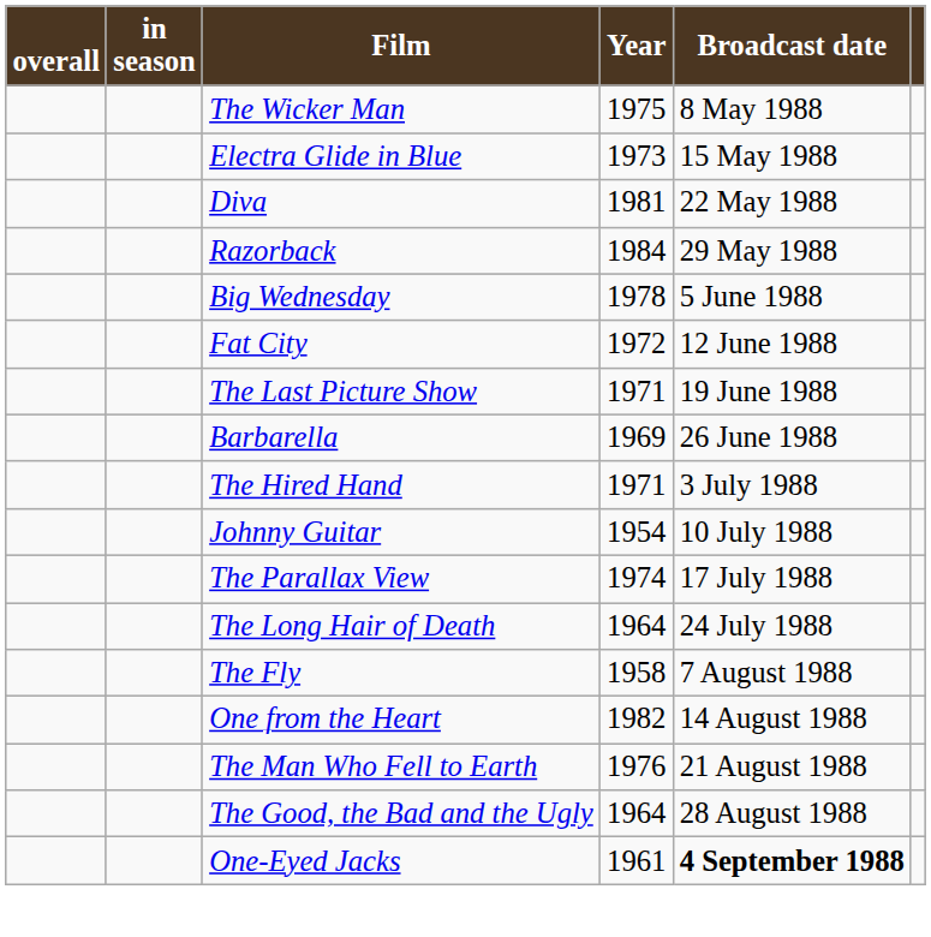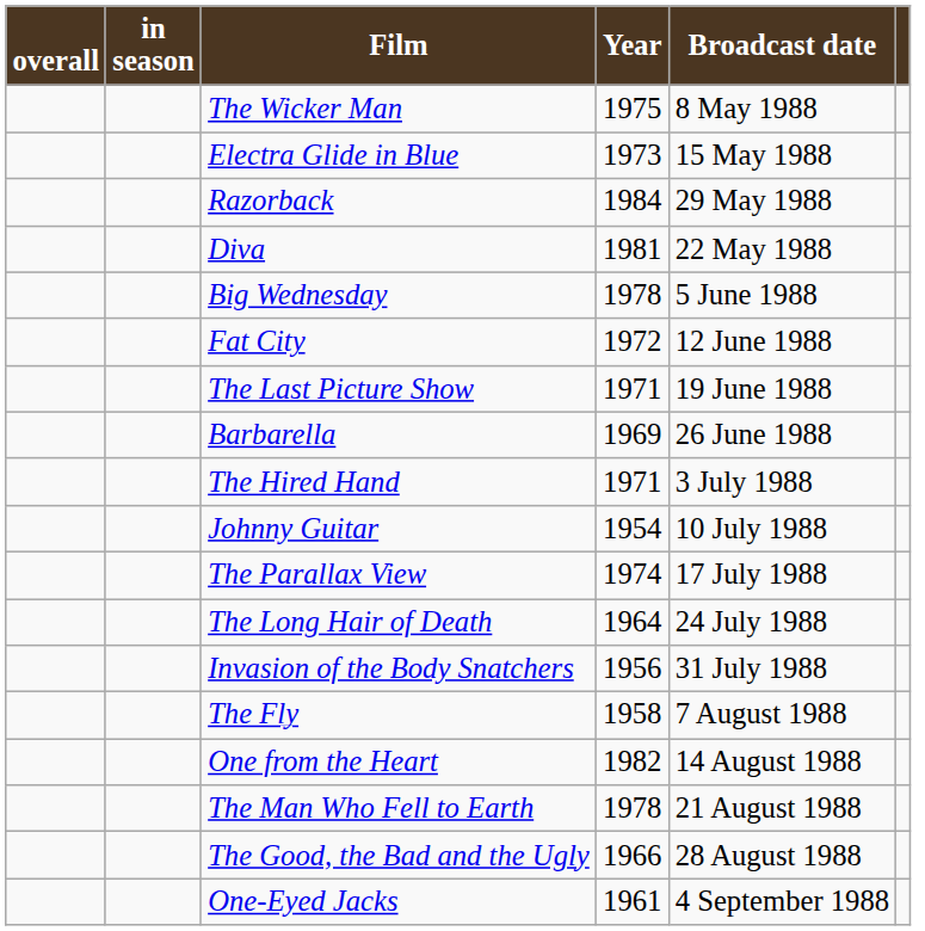 <table class="wikitable">
 <tr>
 <th style="background-color: #4B3621; color:white"><br>overall</th>
 <th style="background-color: #4B3621; color:white"> in<br>season</th>
 <th style="background-color: #4B3621; color:white">Film</th>
 <th style="background-color: #4B3621; color:white">Year</th>
 <th style="background-color: #4B3621; color:white">Broadcast date</th>
 <th style="background-color: #4B3621; color:white"></th>
 </tr>
 <tr>
 <td></td>
 <td></td>
 <td><em><a href='#'>The Wicker Man</a></em></td>
 <td>1975</td>
 <td>8 May 1988</td>
 <td></td>
 </tr>
 <tr>
 <td></td>
 <td></td>
 <td><em><a href='#'>Electra Glide in Blue</a></em></td>
 <td>1973</td>
 <td>15 May 1988</td>
 <td></td>
 </tr>
 <tr>
 <td></td>
 <td></td>
-<td><em><a href='#'>Diva</a></em></td>
-<td>1981</td>
-<td>22 May 1988</td>
+<td><em><a href='#'>Razorback</a></em></td>
+<td>1984</td>
+<td>29 May 1988</td>
 <td></td>
 </tr>
 <tr>
 <td></td>
 <td></td>
-<td><em><a href='#'>Razorback</a></em></td>
-<td>1984</td>
-<td>29 May 1988</td>
+<td><em><a href='#'>Diva</a></em></td>
+<td>1981</td>
+<td>22 May 1988</td>
 <td></td>
 </tr>
 <tr>
 <td></td>
 <td></td>
 <td><em><a href='#'>Big Wednesday</a></em></td>
 <td>1978</td>
 <td>5 June 1988</td>
 <td></td>
 </tr>
 <tr>
 <td></td>
 <td></td>
 <td><em><a href='#'>Fat City</a></em></td>
 <td>1972</td>
 <td>12 June 1988</td>
 <td></td>
 </tr>
 <tr>
 <td></td>
 <td></td>
 <td><em><a href='#'>The Last Picture Show</a></em></td>
 <td>1971</td>
 <td>19 June 1988</td>
 <td></td>
 </tr>
 <tr>
 <td></td>
 <td></td>
 <td><em><a href='#'>Barbarella</a></em></td>
 <td>1969</td>
 <td>26 June 1988</td>
 <td></td>
 </tr>
 <tr>
 <td></td>
 <td></td>
 <td><em><a href='#'>The Hired Hand</a></em></td>
 <td>1971</td>
 <td>3 July 1988</td>
 <td></td>
 </tr>
 <tr>
 <td></td>
 <td></td>
 <td><em><a href='#'>Johnny Guitar</a></em></td>
 <td>1954</td>
 <td>10 July 1988</td>
 <td></td>
 </tr>
 <tr>
 <td></td>
 <td></td>
 <td><em><a href='#'>The Parallax View</a></em></td>
 <td>1974</td>
 <td>17 July 1988</td>
 <td></td>
 </tr>
 <tr>
 <td></td>
 <td></td>
 <td><em><a href='#'>The Long Hair of Death</a></em></td>
 <td>1964</td>
 <td>24 July 1988</td>
 <td></td>
 </tr>
 <tr>
 <td></td>
 <td></td>
+<td><em><a href='#'>Invasion of the Body Snatchers</a></em></td>
+<td>1956</td>
+<td>31 July 1988</td>
+<td></td>
+</tr>
+<tr>
+<td></td>
+<td></td>
 <td><em><a href='#'>The Fly</a></em></td>
 <td>1958</td>
 <td>7 August 1988</td>
 <td></td>
 </tr>
 <tr>
 <td></td>
 <td></td>
 <td><em><a href='#'>One from the Heart</a></em></td>
 <td>1982</td>
 <td>14 August 1988</td>
 <td></td>
 </tr>
 <tr>
 <td></td>
 <td></td>
 <td><em><a href='#'>The Man Who Fell to Earth</a></em></td>
-<td>1976</td>
+<td>1978</td>
 <td>21 August 1988</td>
 <td></td>
 </tr>
 <tr>
 <td></td>
 <td></td>
 <td><em><a href='#'>The Good, the Bad and the Ugly</a></em></td>
-<td>1964</td>
+<td>1966</td>
 <td>28 August 1988</td>
 <td></td>
 </tr>
 <tr>
 <td></td>
 <td></td>
 <td><em><a href='#'>One-Eyed Jacks</a></em></td>
 <td>1961</td>
-<td><strong>4 September 1988</strong></td>
+<td>4 September 1988</td>
 <td></td>
 </tr>
 </table>
